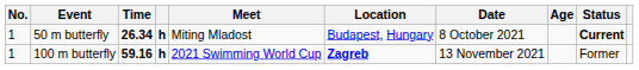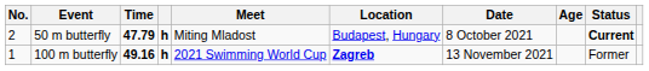 <table class="wikitable sortable">
 <tr>
 <th>No.</th>
 <th>Event</th>
 <th>Time</th>
 <th></th>
 <th>Meet</th>
 <th>Location</th>
 <th>Date</th>
 <th>Age</th>
 <th>Status</th>
 <th></th>
 </tr>
 <tr>
-<td>1</td>
+<td>2</td>
 <td>50 m butterfly</td>
-<td style="text-align:center;"><strong>26.34</strong></td>
+<td style="text-align:center;"><strong>47.79</strong></td>
 <td><strong>h</strong></td>
 <td>Miting Mladost</td>
 <td><a href='#'>Budapest</a>, <a href='#'>Hungary</a></td>
 <td>8 October 2021</td>
 <td style="text-align:center;"></td>
 <td><strong>Current</strong></td>
 <td style="text-align:center;"></td>
 </tr>
 <tr>
 <td>1</td>
 <td>100 m butterfly</td>
-<td style="text-align:center;"><strong>59.16</strong></td>
+<td style="text-align:center;"><strong>49.16</strong></td>
 <td><strong>h</strong></td>
 <td><a href='#'>2021 Swimming World Cup</a></td>
 <td><strong><a href='#'>Zagreb</a></strong></td>
 <td>13 November 2021</td>
 <td style="text-align:center;"></td>
 <td>Former</td>
 <td style="text-align:center;"></td>
 </tr>
 </table>
